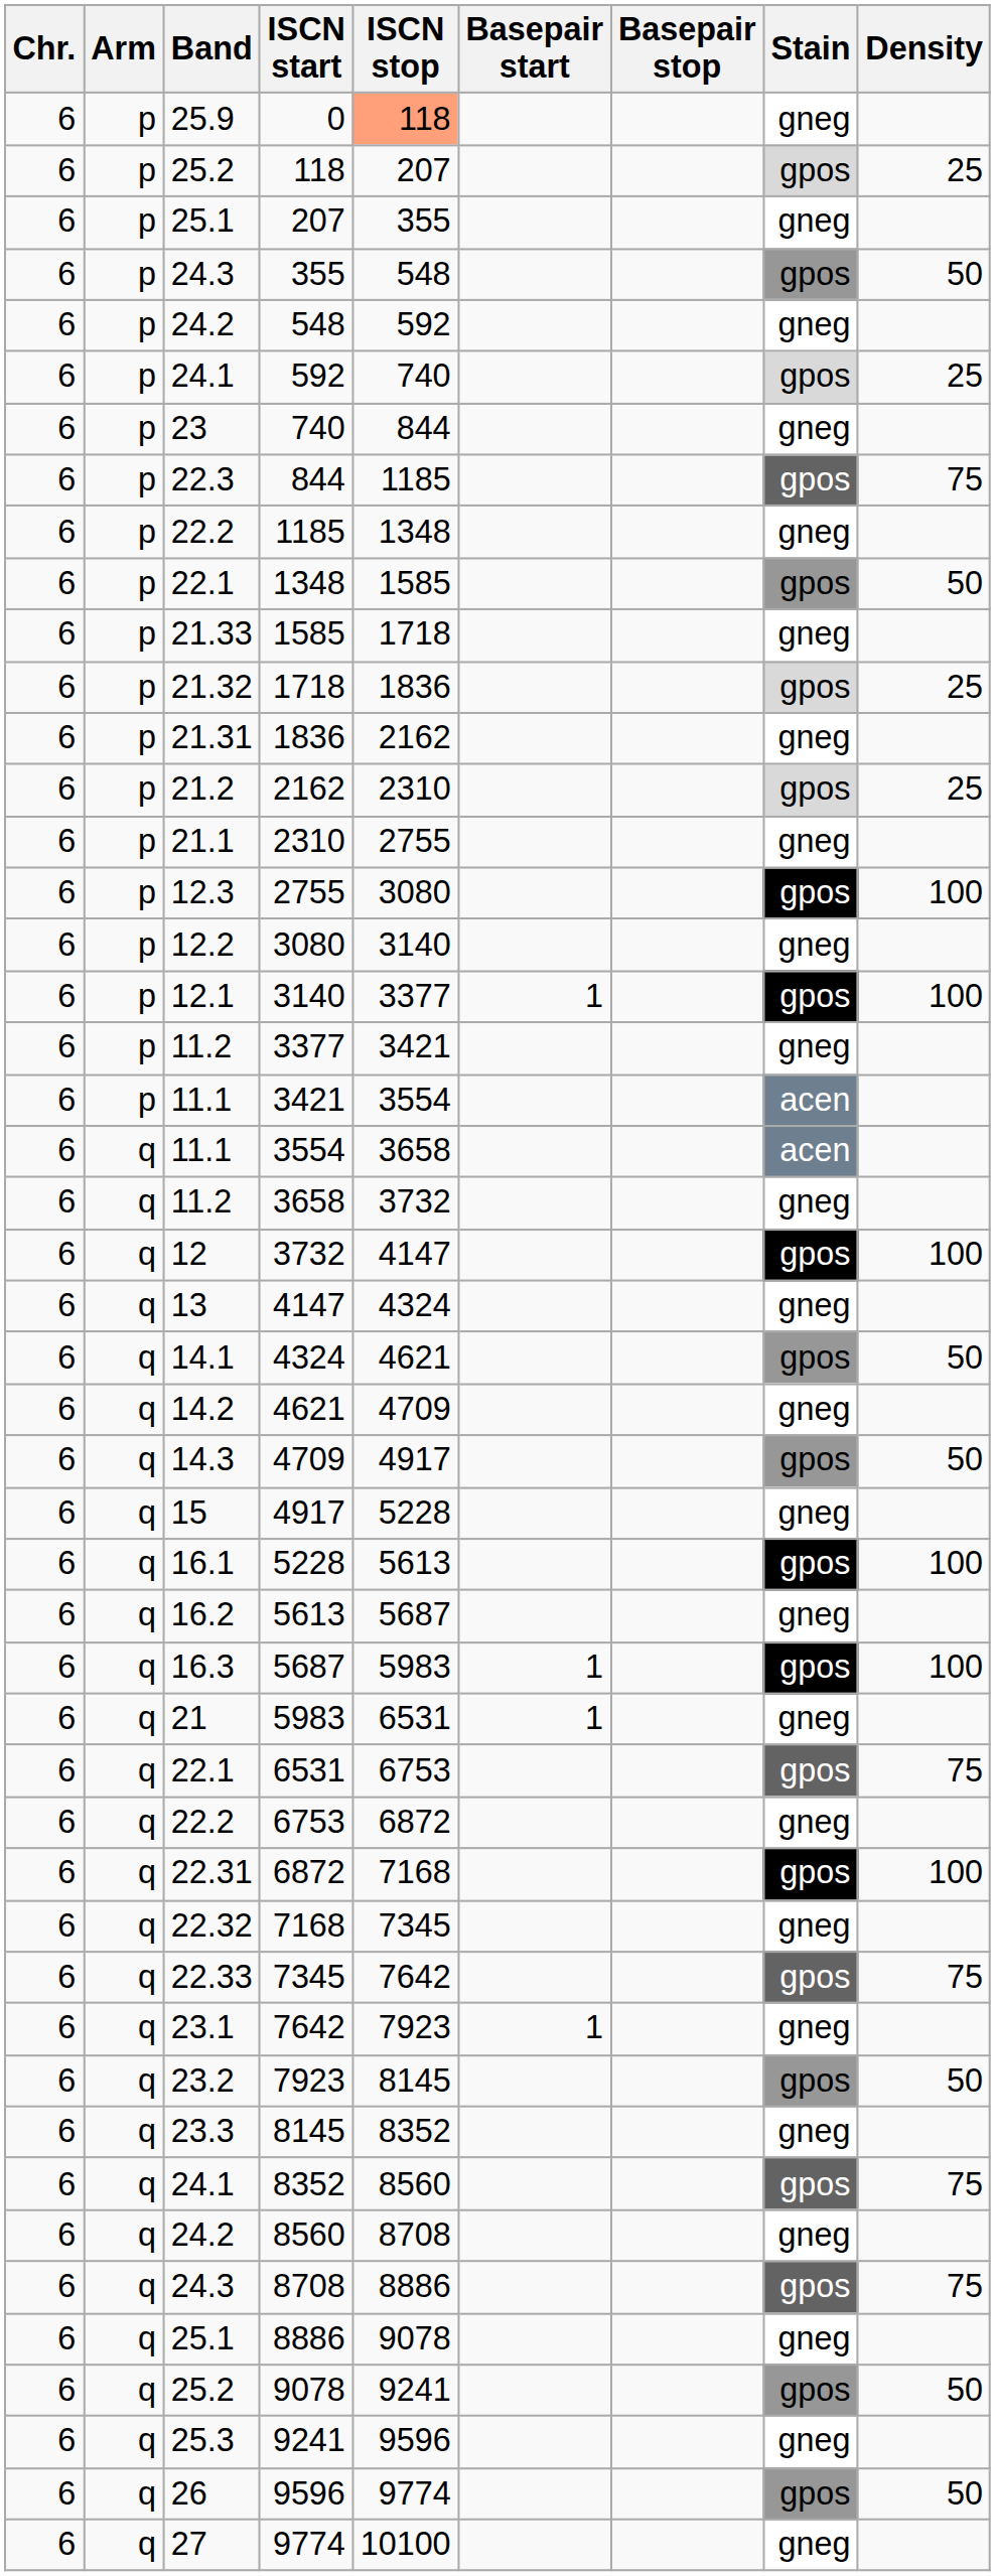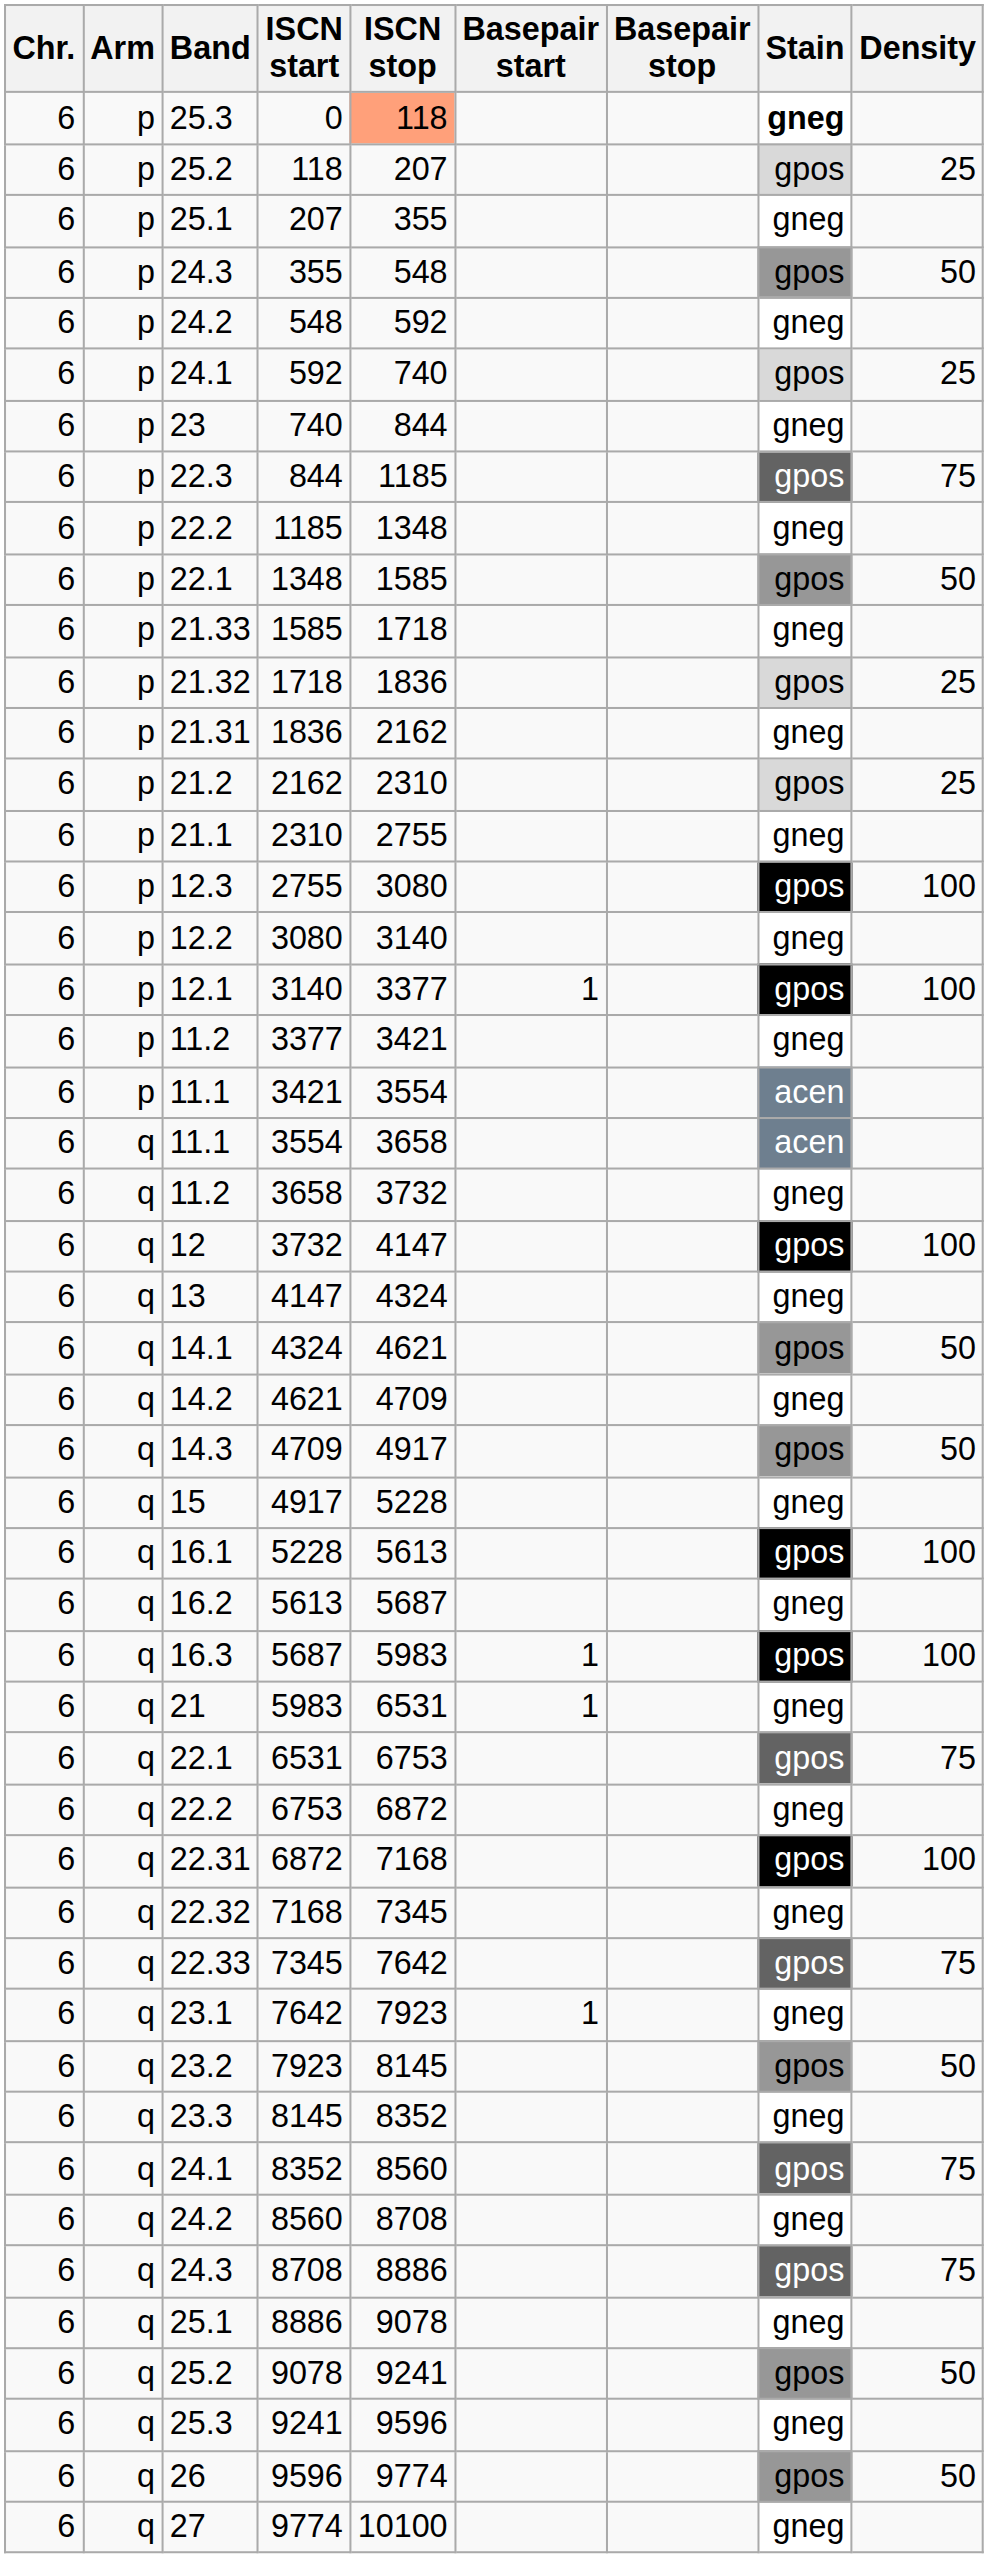 <table class="wikitable" style="text-align:right">
 <tr>
 <th>Chr.</th>
 <th>Arm</th>
 <th>Band</th>
 <th>ISCN<br>start</th>
 <th>ISCN<br>stop</th>
 <th>Basepair<br>start</th>
 <th>Basepair<br>stop</th>
 <th>Stain</th>
 <th>Density</th>
 </tr>
 <tr>
 <td>6</td>
 <td>p</td>
-<td style="text-align:left">25.9</td>
+<td style="text-align:left">25.3</td>
 <td>0</td>
 <td style="background: lightsalmon;">118</td>
 <td></td>
 <td></td>
-<td style="background:white">gneg</td>
+<td style="background:white"><strong>gneg</strong></td>
 <td></td>
 </tr>
 <tr>
 <td>6</td>
 <td>p</td>
 <td style="text-align:left">25.2</td>
 <td>118</td>
 <td>207</td>
 <td></td>
 <td></td>
 <td style="background:#d9d9d9">gpos</td>
 <td>25</td>
 </tr>
 <tr>
 <td>6</td>
 <td>p</td>
 <td style="text-align:left">25.1</td>
 <td>207</td>
 <td>355</td>
 <td></td>
 <td></td>
 <td style="background:white">gneg</td>
 <td></td>
 </tr>
 <tr>
 <td>6</td>
 <td>p</td>
 <td style="text-align:left">24.3</td>
 <td>355</td>
 <td>548</td>
 <td></td>
 <td></td>
 <td style="background:#979797">gpos</td>
 <td>50</td>
 </tr>
 <tr>
 <td>6</td>
 <td>p</td>
 <td style="text-align:left">24.2</td>
 <td>548</td>
 <td>592</td>
 <td></td>
 <td></td>
 <td style="background:white">gneg</td>
 <td></td>
 </tr>
 <tr>
 <td>6</td>
 <td>p</td>
 <td style="text-align:left">24.1</td>
 <td>592</td>
 <td>740</td>
 <td></td>
 <td></td>
 <td style="background:#d9d9d9">gpos</td>
 <td>25</td>
 </tr>
 <tr>
 <td>6</td>
 <td>p</td>
 <td style="text-align:left">23</td>
 <td>740</td>
 <td>844</td>
 <td></td>
 <td></td>
 <td style="background:white">gneg</td>
 <td></td>
 </tr>
 <tr>
 <td>6</td>
 <td>p</td>
 <td style="text-align:left">22.3</td>
 <td>844</td>
 <td>1185</td>
 <td></td>
 <td></td>
 <td style="background:#636363; color:white;">gpos</td>
 <td>75</td>
 </tr>
 <tr>
 <td>6</td>
 <td>p</td>
 <td style="text-align:left">22.2</td>
 <td>1185</td>
 <td>1348</td>
 <td></td>
 <td></td>
 <td style="background:white">gneg</td>
 <td></td>
 </tr>
 <tr>
 <td>6</td>
 <td>p</td>
 <td style="text-align:left">22.1</td>
 <td>1348</td>
 <td>1585</td>
 <td></td>
 <td></td>
 <td style="background:#979797">gpos</td>
 <td>50</td>
 </tr>
 <tr>
 <td>6</td>
 <td>p</td>
 <td style="text-align:left">21.33</td>
 <td>1585</td>
 <td>1718</td>
 <td></td>
 <td></td>
 <td style="background:white">gneg</td>
 <td></td>
 </tr>
 <tr>
 <td>6</td>
 <td>p</td>
 <td style="text-align:left">21.32</td>
 <td>1718</td>
 <td>1836</td>
 <td></td>
 <td></td>
 <td style="background:#d9d9d9">gpos</td>
 <td>25</td>
 </tr>
 <tr>
 <td>6</td>
 <td>p</td>
 <td style="text-align:left">21.31</td>
 <td>1836</td>
 <td>2162</td>
 <td></td>
 <td></td>
 <td style="background:white">gneg</td>
 <td></td>
 </tr>
 <tr>
 <td>6</td>
 <td>p</td>
 <td style="text-align:left">21.2</td>
 <td>2162</td>
 <td>2310</td>
 <td></td>
 <td></td>
 <td style="background:#d9d9d9">gpos</td>
 <td>25</td>
 </tr>
 <tr>
 <td>6</td>
 <td>p</td>
 <td style="text-align:left">21.1</td>
 <td>2310</td>
 <td>2755</td>
 <td></td>
 <td></td>
 <td style="background:white">gneg</td>
 <td></td>
 </tr>
 <tr>
 <td>6</td>
 <td>p</td>
 <td style="text-align:left">12.3</td>
 <td>2755</td>
 <td>3080</td>
 <td></td>
 <td></td>
 <td style="background:black; color:white;">gpos</td>
 <td>100</td>
 </tr>
 <tr>
 <td>6</td>
 <td>p</td>
 <td style="text-align:left">12.2</td>
 <td>3080</td>
 <td>3140</td>
 <td></td>
 <td></td>
 <td style="background:white">gneg</td>
 <td></td>
 </tr>
 <tr>
 <td>6</td>
 <td>p</td>
 <td style="text-align:left">12.1</td>
 <td>3140</td>
 <td>3377</td>
 <td>1</td>
 <td></td>
 <td style="background:black; color:white;">gpos</td>
 <td>100</td>
 </tr>
 <tr>
 <td>6</td>
 <td>p</td>
 <td style="text-align:left">11.2</td>
 <td>3377</td>
 <td>3421</td>
 <td></td>
 <td></td>
 <td style="background:white">gneg</td>
 <td></td>
 </tr>
 <tr>
 <td>6</td>
 <td>p</td>
 <td style="text-align:left">11.1</td>
 <td>3421</td>
 <td>3554</td>
 <td></td>
 <td></td>
 <td style="background:#6e7f8f; color:white;">acen</td>
 <td></td>
 </tr>
 <tr>
 <td>6</td>
 <td>q</td>
 <td style="text-align:left">11.1</td>
 <td>3554</td>
 <td>3658</td>
 <td></td>
 <td></td>
 <td style="background:#6e7f8f; color:white;">acen</td>
 <td></td>
 </tr>
 <tr>
 <td>6</td>
 <td>q</td>
 <td style="text-align:left">11.2</td>
 <td>3658</td>
 <td>3732</td>
 <td></td>
 <td></td>
 <td style="background:white">gneg</td>
 <td></td>
 </tr>
 <tr>
 <td>6</td>
 <td>q</td>
 <td style="text-align:left">12</td>
 <td>3732</td>
 <td>4147</td>
 <td></td>
 <td></td>
 <td style="background:black; color:white;">gpos</td>
 <td>100</td>
 </tr>
 <tr>
 <td>6</td>
 <td>q</td>
 <td style="text-align:left">13</td>
 <td>4147</td>
 <td>4324</td>
 <td></td>
 <td></td>
 <td style="background:white">gneg</td>
 <td></td>
 </tr>
 <tr>
 <td>6</td>
 <td>q</td>
 <td style="text-align:left">14.1</td>
 <td>4324</td>
 <td>4621</td>
 <td></td>
 <td></td>
 <td style="background:#979797">gpos</td>
 <td>50</td>
 </tr>
 <tr>
 <td>6</td>
 <td>q</td>
 <td style="text-align:left">14.2</td>
 <td>4621</td>
 <td>4709</td>
 <td></td>
 <td></td>
 <td style="background:white">gneg</td>
 <td></td>
 </tr>
 <tr>
 <td>6</td>
 <td>q</td>
 <td style="text-align:left">14.3</td>
 <td>4709</td>
 <td>4917</td>
 <td></td>
 <td></td>
 <td style="background:#979797">gpos</td>
 <td>50</td>
 </tr>
 <tr>
 <td>6</td>
 <td>q</td>
 <td style="text-align:left">15</td>
 <td>4917</td>
 <td>5228</td>
 <td></td>
 <td></td>
 <td style="background:white">gneg</td>
 <td></td>
 </tr>
 <tr>
 <td>6</td>
 <td>q</td>
 <td style="text-align:left">16.1</td>
 <td>5228</td>
 <td>5613</td>
 <td></td>
 <td></td>
 <td style="background:black; color:white;">gpos</td>
 <td>100</td>
 </tr>
 <tr>
 <td>6</td>
 <td>q</td>
 <td style="text-align:left">16.2</td>
 <td>5613</td>
 <td>5687</td>
 <td></td>
 <td></td>
 <td style="background:white">gneg</td>
 <td></td>
 </tr>
 <tr>
 <td>6</td>
 <td>q</td>
 <td style="text-align:left">16.3</td>
 <td>5687</td>
 <td>5983</td>
 <td>1</td>
 <td></td>
 <td style="background:black; color:white;">gpos</td>
 <td>100</td>
 </tr>
 <tr>
 <td>6</td>
 <td>q</td>
 <td style="text-align:left">21</td>
 <td>5983</td>
 <td>6531</td>
 <td>1</td>
 <td></td>
 <td style="background:white">gneg</td>
 <td></td>
 </tr>
 <tr>
 <td>6</td>
 <td>q</td>
 <td style="text-align:left">22.1</td>
 <td>6531</td>
 <td>6753</td>
 <td></td>
 <td></td>
 <td style="background:#636363; color:white;">gpos</td>
 <td>75</td>
 </tr>
 <tr>
 <td>6</td>
 <td>q</td>
 <td style="text-align:left">22.2</td>
 <td>6753</td>
 <td>6872</td>
 <td></td>
 <td></td>
 <td style="background:white">gneg</td>
 <td></td>
 </tr>
 <tr>
 <td>6</td>
 <td>q</td>
 <td style="text-align:left">22.31</td>
 <td>6872</td>
 <td>7168</td>
 <td></td>
 <td></td>
 <td style="background:black; color:white;">gpos</td>
 <td>100</td>
 </tr>
 <tr>
 <td>6</td>
 <td>q</td>
 <td style="text-align:left">22.32</td>
 <td>7168</td>
 <td>7345</td>
 <td></td>
 <td></td>
 <td style="background:white">gneg</td>
 <td></td>
 </tr>
 <tr>
 <td>6</td>
 <td>q</td>
 <td style="text-align:left">22.33</td>
 <td>7345</td>
 <td>7642</td>
 <td></td>
 <td></td>
 <td style="background:#636363; color:white;">gpos</td>
 <td>75</td>
 </tr>
 <tr>
 <td>6</td>
 <td>q</td>
 <td style="text-align:left">23.1</td>
 <td>7642</td>
 <td>7923</td>
 <td>1</td>
 <td></td>
 <td style="background:white">gneg</td>
 <td></td>
 </tr>
 <tr>
 <td>6</td>
 <td>q</td>
 <td style="text-align:left">23.2</td>
 <td>7923</td>
 <td>8145</td>
 <td></td>
 <td></td>
 <td style="background:#979797">gpos</td>
 <td>50</td>
 </tr>
 <tr>
 <td>6</td>
 <td>q</td>
 <td style="text-align:left">23.3</td>
 <td>8145</td>
 <td>8352</td>
 <td></td>
 <td></td>
 <td style="background:white">gneg</td>
 <td></td>
 </tr>
 <tr>
 <td>6</td>
 <td>q</td>
 <td style="text-align:left">24.1</td>
 <td>8352</td>
 <td>8560</td>
 <td></td>
 <td></td>
 <td style="background:#636363; color:white;">gpos</td>
 <td>75</td>
 </tr>
 <tr>
 <td>6</td>
 <td>q</td>
 <td style="text-align:left">24.2</td>
 <td>8560</td>
 <td>8708</td>
 <td></td>
 <td></td>
 <td style="background:white">gneg</td>
 <td></td>
 </tr>
 <tr>
 <td>6</td>
 <td>q</td>
 <td style="text-align:left">24.3</td>
 <td>8708</td>
 <td>8886</td>
 <td></td>
 <td></td>
 <td style="background:#636363; color:white;">gpos</td>
 <td>75</td>
 </tr>
 <tr>
 <td>6</td>
 <td>q</td>
 <td style="text-align:left">25.1</td>
 <td>8886</td>
 <td>9078</td>
 <td></td>
 <td></td>
 <td style="background:white">gneg</td>
 <td></td>
 </tr>
 <tr>
 <td>6</td>
 <td>q</td>
 <td style="text-align:left">25.2</td>
 <td>9078</td>
 <td>9241</td>
 <td></td>
 <td></td>
 <td style="background:#979797">gpos</td>
 <td>50</td>
 </tr>
 <tr>
 <td>6</td>
 <td>q</td>
 <td style="text-align:left">25.3</td>
 <td>9241</td>
 <td>9596</td>
 <td></td>
 <td></td>
 <td style="background:white">gneg</td>
 <td></td>
 </tr>
 <tr>
 <td>6</td>
 <td>q</td>
 <td style="text-align:left">26</td>
 <td>9596</td>
 <td>9774</td>
 <td></td>
 <td></td>
 <td style="background:#979797">gpos</td>
 <td>50</td>
 </tr>
 <tr>
 <td>6</td>
 <td>q</td>
 <td style="text-align:left">27</td>
 <td>9774</td>
 <td>10100</td>
 <td></td>
 <td></td>
 <td style="background:white">gneg</td>
 <td></td>
 </tr>
 </table>
